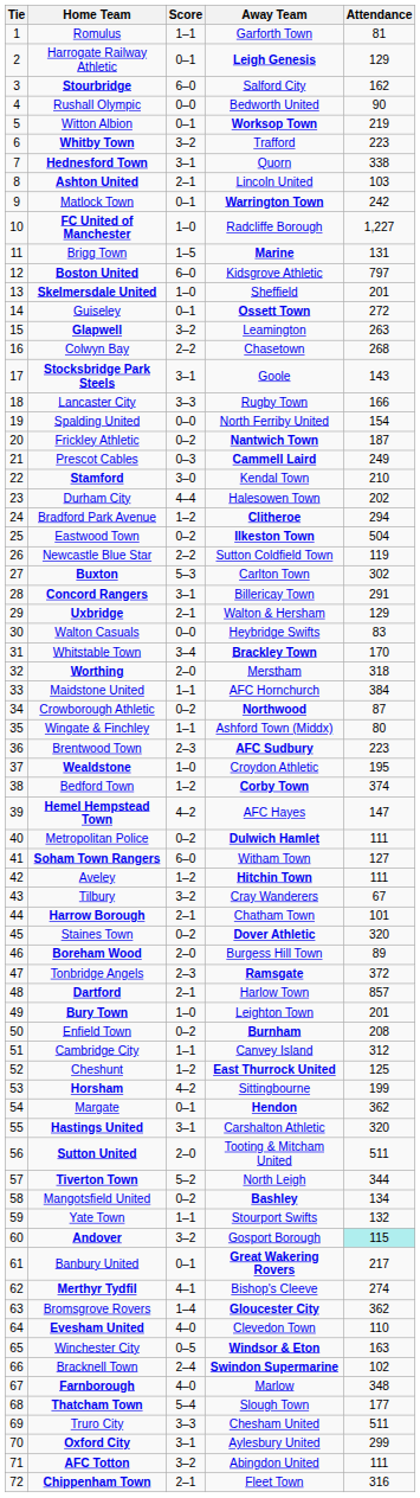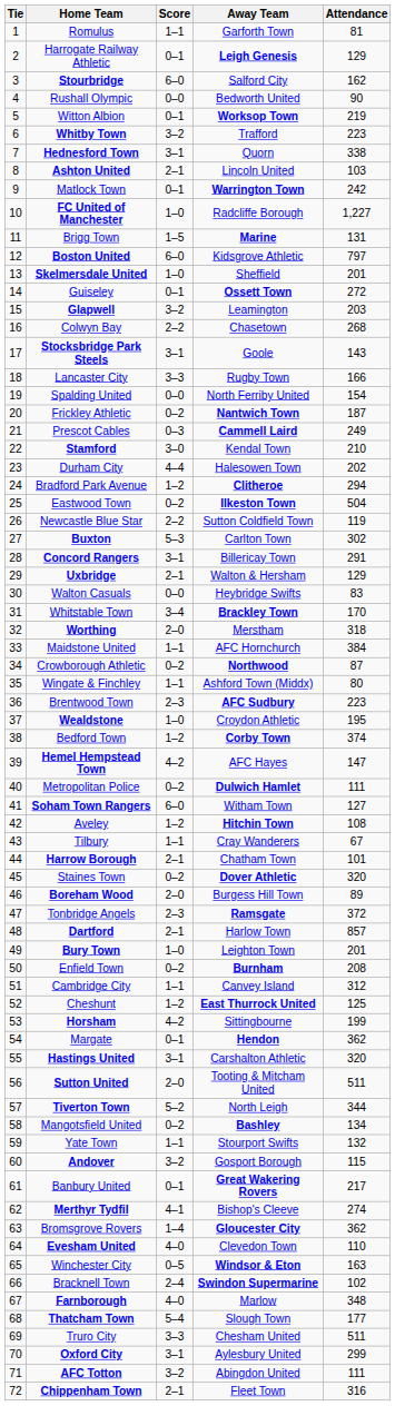 <table class="wikitable" style="text-align:center;">
 <tr>
 <th width=20>Tie</th>
 <th width=175>Home Team</th>
 <th width=20>Score</th>
 <th width=175>Away Team</th>
 <th width=20>Attendance</th>
 </tr>
 <tr>
 <td>1</td>
 <td><a href='#'>Romulus</a></td>
 <td>1–1</td>
 <td><a href='#'>Garforth Town</a></td>
 <td>81</td>
 </tr>
 <tr>
 <td>2</td>
 <td><a href='#'>Harrogate Railway Athletic</a></td>
 <td>0–1</td>
 <td><strong><a href='#'>Leigh Genesis</a></strong></td>
 <td>129</td>
 </tr>
 <tr>
 <td>3</td>
 <td><strong><a href='#'>Stourbridge</a></strong></td>
 <td>6–0</td>
 <td><a href='#'>Salford City</a></td>
 <td>162</td>
 </tr>
 <tr>
 <td>4</td>
 <td><a href='#'>Rushall Olympic</a></td>
 <td>0–0</td>
 <td><a href='#'>Bedworth United</a></td>
 <td>90</td>
 </tr>
 <tr>
 <td>5</td>
 <td><a href='#'>Witton Albion</a></td>
 <td>0–1</td>
 <td><strong><a href='#'>Worksop Town</a></strong></td>
 <td>219</td>
 </tr>
 <tr>
 <td>6</td>
 <td><strong><a href='#'>Whitby Town</a></strong></td>
 <td>3–2</td>
 <td><a href='#'>Trafford</a></td>
 <td>223</td>
 </tr>
 <tr>
 <td>7</td>
 <td><strong><a href='#'>Hednesford Town</a></strong></td>
 <td>3–1</td>
 <td><a href='#'>Quorn</a></td>
 <td>338</td>
 </tr>
 <tr>
 <td>8</td>
 <td><strong><a href='#'>Ashton United</a></strong></td>
 <td>2–1</td>
 <td><a href='#'>Lincoln United</a></td>
 <td>103</td>
 </tr>
 <tr>
 <td>9</td>
 <td><a href='#'>Matlock Town</a></td>
 <td>0–1</td>
 <td><strong><a href='#'>Warrington Town</a></strong></td>
 <td>242</td>
 </tr>
 <tr>
 <td>10</td>
 <td><strong><a href='#'>FC United of Manchester</a></strong></td>
 <td>1–0</td>
 <td><a href='#'>Radcliffe Borough</a></td>
 <td>1,227</td>
 </tr>
 <tr>
 <td>11</td>
 <td><a href='#'>Brigg Town</a></td>
 <td>1–5</td>
 <td><strong><a href='#'>Marine</a></strong></td>
 <td>131</td>
 </tr>
 <tr>
 <td>12</td>
 <td><strong><a href='#'>Boston United</a></strong></td>
 <td>6–0</td>
 <td><a href='#'>Kidsgrove Athletic</a></td>
 <td>797</td>
 </tr>
 <tr>
 <td>13</td>
 <td><strong><a href='#'>Skelmersdale United</a></strong></td>
 <td>1–0</td>
 <td><a href='#'>Sheffield</a></td>
 <td>201</td>
 </tr>
 <tr>
 <td>14</td>
 <td><a href='#'>Guiseley</a></td>
 <td>0–1</td>
 <td><strong><a href='#'>Ossett Town</a></strong></td>
 <td>272</td>
 </tr>
 <tr>
 <td>15</td>
 <td><strong><a href='#'>Glapwell</a></strong></td>
 <td>3–2</td>
 <td><a href='#'>Leamington</a></td>
-<td>263</td>
+<td>203</td>
 </tr>
 <tr>
 <td>16</td>
 <td><a href='#'>Colwyn Bay</a></td>
 <td>2–2</td>
 <td><a href='#'>Chasetown</a></td>
 <td>268</td>
 </tr>
 <tr>
 <td>17</td>
 <td><strong><a href='#'>Stocksbridge Park Steels</a></strong></td>
 <td>3–1</td>
 <td><a href='#'>Goole</a></td>
 <td>143</td>
 </tr>
 <tr>
 <td>18</td>
 <td><a href='#'>Lancaster City</a></td>
 <td>3–3</td>
 <td><a href='#'>Rugby Town</a></td>
 <td>166</td>
 </tr>
 <tr>
 <td>19</td>
 <td><a href='#'>Spalding United</a></td>
 <td>0–0</td>
 <td><a href='#'>North Ferriby United</a></td>
 <td>154</td>
 </tr>
 <tr>
 <td>20</td>
 <td><a href='#'>Frickley Athletic</a></td>
 <td>0–2</td>
 <td><strong><a href='#'>Nantwich Town</a></strong></td>
 <td>187</td>
 </tr>
 <tr>
 <td>21</td>
 <td><a href='#'>Prescot Cables</a></td>
 <td>0–3</td>
 <td><strong><a href='#'>Cammell Laird</a></strong></td>
 <td>249</td>
 </tr>
 <tr>
 <td>22</td>
 <td><strong><a href='#'>Stamford</a></strong></td>
 <td>3–0</td>
 <td><a href='#'>Kendal Town</a></td>
 <td>210</td>
 </tr>
 <tr>
 <td>23</td>
 <td><a href='#'>Durham City</a></td>
 <td>4–4</td>
 <td><a href='#'>Halesowen Town</a></td>
 <td>202</td>
 </tr>
 <tr>
 <td>24</td>
 <td><a href='#'>Bradford Park Avenue</a></td>
 <td>1–2</td>
 <td><strong><a href='#'>Clitheroe</a></strong></td>
 <td>294</td>
 </tr>
 <tr>
 <td>25</td>
 <td><a href='#'>Eastwood Town</a></td>
 <td>0–2</td>
 <td><strong><a href='#'>Ilkeston Town</a></strong></td>
 <td>504</td>
 </tr>
 <tr>
 <td>26</td>
 <td><a href='#'>Newcastle Blue Star</a></td>
 <td>2–2</td>
 <td><a href='#'>Sutton Coldfield Town</a></td>
 <td>119</td>
 </tr>
 <tr>
 <td>27</td>
 <td><strong><a href='#'>Buxton</a></strong></td>
 <td>5–3</td>
 <td><a href='#'>Carlton Town</a></td>
 <td>302</td>
 </tr>
 <tr>
 <td>28</td>
 <td><strong><a href='#'>Concord Rangers</a></strong></td>
 <td>3–1</td>
 <td><a href='#'>Billericay Town</a></td>
 <td>291</td>
 </tr>
 <tr>
 <td>29</td>
 <td><strong><a href='#'>Uxbridge</a></strong></td>
 <td>2–1</td>
 <td><a href='#'>Walton & Hersham</a></td>
 <td>129</td>
 </tr>
 <tr>
 <td>30</td>
 <td><a href='#'>Walton Casuals</a></td>
 <td>0–0</td>
 <td><a href='#'>Heybridge Swifts</a></td>
 <td>83</td>
 </tr>
 <tr>
 <td>31</td>
 <td><a href='#'>Whitstable Town</a></td>
 <td>3–4</td>
 <td><strong><a href='#'>Brackley Town</a></strong></td>
 <td>170</td>
 </tr>
 <tr>
 <td>32</td>
 <td><strong><a href='#'>Worthing</a></strong></td>
 <td>2–0</td>
 <td><a href='#'>Merstham</a></td>
 <td>318</td>
 </tr>
 <tr>
 <td>33</td>
 <td><a href='#'>Maidstone United</a></td>
 <td>1–1</td>
 <td><a href='#'>AFC Hornchurch</a></td>
 <td>384</td>
 </tr>
 <tr>
 <td>34</td>
 <td><a href='#'>Crowborough Athletic</a></td>
 <td>0–2</td>
 <td><strong><a href='#'>Northwood</a></strong></td>
 <td>87</td>
 </tr>
 <tr>
 <td>35</td>
 <td><a href='#'>Wingate & Finchley</a></td>
 <td>1–1</td>
 <td><a href='#'>Ashford Town (Middx)</a></td>
 <td>80</td>
 </tr>
 <tr>
 <td>36</td>
 <td><a href='#'>Brentwood Town</a></td>
 <td>2–3</td>
 <td><strong><a href='#'>AFC Sudbury</a></strong></td>
 <td>223</td>
 </tr>
 <tr>
 <td>37</td>
 <td><strong><a href='#'>Wealdstone</a></strong></td>
 <td>1–0</td>
 <td><a href='#'>Croydon Athletic</a></td>
 <td>195</td>
 </tr>
 <tr>
 <td>38</td>
 <td><a href='#'>Bedford Town</a></td>
 <td>1–2</td>
 <td><strong><a href='#'>Corby Town</a></strong></td>
 <td>374</td>
 </tr>
 <tr>
 <td>39</td>
 <td><strong><a href='#'>Hemel Hempstead Town</a></strong></td>
 <td>4–2</td>
 <td><a href='#'>AFC Hayes</a></td>
 <td>147</td>
 </tr>
 <tr>
 <td>40</td>
 <td><a href='#'>Metropolitan Police</a></td>
 <td>0–2</td>
 <td><strong><a href='#'>Dulwich Hamlet</a></strong></td>
 <td>111</td>
 </tr>
 <tr>
 <td>41</td>
 <td><strong><a href='#'>Soham Town Rangers</a></strong></td>
 <td>6–0</td>
 <td><a href='#'>Witham Town</a></td>
 <td>127</td>
 </tr>
 <tr>
 <td>42</td>
 <td><a href='#'>Aveley</a></td>
 <td>1–2</td>
 <td><strong><a href='#'>Hitchin Town</a></strong></td>
-<td>111</td>
+<td>108</td>
 </tr>
 <tr>
 <td>43</td>
 <td><a href='#'>Tilbury</a></td>
-<td>3–2</td>
+<td>1–1</td>
 <td><a href='#'>Cray Wanderers</a></td>
 <td>67</td>
 </tr>
 <tr>
 <td>44</td>
 <td><strong><a href='#'>Harrow Borough</a></strong></td>
 <td>2–1</td>
 <td><a href='#'>Chatham Town</a></td>
 <td>101</td>
 </tr>
 <tr>
 <td>45</td>
 <td><a href='#'>Staines Town</a></td>
 <td>0–2</td>
 <td><strong><a href='#'>Dover Athletic</a></strong></td>
 <td>320</td>
 </tr>
 <tr>
 <td>46</td>
 <td><strong><a href='#'>Boreham Wood</a></strong></td>
 <td>2–0</td>
 <td><a href='#'>Burgess Hill Town</a></td>
 <td>89</td>
 </tr>
 <tr>
 <td>47</td>
 <td><a href='#'>Tonbridge Angels</a></td>
 <td>2–3</td>
 <td><strong><a href='#'>Ramsgate</a></strong></td>
 <td>372</td>
 </tr>
 <tr>
 <td>48</td>
 <td><strong><a href='#'>Dartford</a></strong></td>
 <td>2–1</td>
 <td><a href='#'>Harlow Town</a></td>
 <td>857</td>
 </tr>
 <tr>
 <td>49</td>
 <td><strong><a href='#'>Bury Town</a></strong></td>
 <td>1–0</td>
 <td><a href='#'>Leighton Town</a></td>
 <td>201</td>
 </tr>
 <tr>
 <td>50</td>
 <td><a href='#'>Enfield Town</a></td>
 <td>0–2</td>
 <td><strong><a href='#'>Burnham</a></strong></td>
 <td>208</td>
 </tr>
 <tr>
 <td>51</td>
 <td><a href='#'>Cambridge City</a></td>
 <td>1–1</td>
 <td><a href='#'>Canvey Island</a></td>
 <td>312</td>
 </tr>
 <tr>
 <td>52</td>
 <td><a href='#'>Cheshunt</a></td>
 <td>1–2</td>
 <td><strong><a href='#'>East Thurrock United</a></strong></td>
 <td>125</td>
 </tr>
 <tr>
 <td>53</td>
 <td><strong><a href='#'>Horsham</a></strong></td>
 <td>4–2</td>
 <td><a href='#'>Sittingbourne</a></td>
 <td>199</td>
 </tr>
 <tr>
 <td>54</td>
 <td><a href='#'>Margate</a></td>
 <td>0–1</td>
 <td><strong><a href='#'>Hendon</a></strong></td>
 <td>362</td>
 </tr>
 <tr>
 <td>55</td>
 <td><strong><a href='#'>Hastings United</a></strong></td>
 <td>3–1</td>
 <td><a href='#'>Carshalton Athletic</a></td>
 <td>320</td>
 </tr>
 <tr>
 <td>56</td>
 <td><strong><a href='#'>Sutton United</a></strong></td>
 <td>2–0</td>
 <td><a href='#'>Tooting & Mitcham United</a></td>
 <td>511</td>
 </tr>
 <tr>
 <td>57</td>
 <td><strong><a href='#'>Tiverton Town</a></strong></td>
 <td>5–2</td>
 <td><a href='#'>North Leigh</a></td>
 <td>344</td>
 </tr>
 <tr>
 <td>58</td>
 <td><a href='#'>Mangotsfield United</a></td>
 <td>0–2</td>
 <td><strong><a href='#'>Bashley</a></strong></td>
 <td>134</td>
 </tr>
 <tr>
 <td>59</td>
 <td><a href='#'>Yate Town</a></td>
 <td>1–1</td>
 <td><a href='#'>Stourport Swifts</a></td>
 <td>132</td>
 </tr>
 <tr>
 <td>60</td>
 <td><strong><a href='#'>Andover</a></strong></td>
 <td>3–2</td>
 <td><a href='#'>Gosport Borough</a></td>
-<td style="background: paleturquoise;">115</td>
+<td>115</td>
 </tr>
 <tr>
 <td>61</td>
 <td><a href='#'>Banbury United</a></td>
 <td>0–1</td>
 <td><strong><a href='#'>Great Wakering Rovers</a></strong></td>
 <td>217</td>
 </tr>
 <tr>
 <td>62</td>
 <td><strong><a href='#'>Merthyr Tydfil</a></strong></td>
 <td>4–1</td>
 <td><a href='#'>Bishop's Cleeve</a></td>
 <td>274</td>
 </tr>
 <tr>
 <td>63</td>
 <td><a href='#'>Bromsgrove Rovers</a></td>
 <td>1–4</td>
 <td><strong><a href='#'>Gloucester City</a></strong></td>
 <td>362</td>
 </tr>
 <tr>
 <td>64</td>
 <td><strong><a href='#'>Evesham United</a></strong></td>
 <td>4–0</td>
 <td><a href='#'>Clevedon Town</a></td>
 <td>110</td>
 </tr>
 <tr>
 <td>65</td>
 <td><a href='#'>Winchester City</a></td>
 <td>0–5</td>
 <td><strong><a href='#'>Windsor & Eton</a></strong></td>
 <td>163</td>
 </tr>
 <tr>
 <td>66</td>
 <td><a href='#'>Bracknell Town</a></td>
 <td>2–4</td>
 <td><strong><a href='#'>Swindon Supermarine</a></strong></td>
 <td>102</td>
 </tr>
 <tr>
 <td>67</td>
 <td><strong><a href='#'>Farnborough</a></strong></td>
 <td>4–0</td>
 <td><a href='#'>Marlow</a></td>
 <td>348</td>
 </tr>
 <tr>
 <td>68</td>
 <td><strong><a href='#'>Thatcham Town</a></strong></td>
 <td>5–4</td>
 <td><a href='#'>Slough Town</a></td>
 <td>177</td>
 </tr>
 <tr>
 <td>69</td>
 <td><a href='#'>Truro City</a></td>
 <td>3–3</td>
 <td><a href='#'>Chesham United</a></td>
 <td>511</td>
 </tr>
 <tr>
 <td>70</td>
 <td><strong><a href='#'>Oxford City</a></strong></td>
 <td>3–1</td>
 <td><a href='#'>Aylesbury United</a></td>
 <td>299</td>
 </tr>
 <tr>
 <td>71</td>
 <td><strong><a href='#'>AFC Totton</a></strong></td>
 <td>3–2</td>
 <td><a href='#'>Abingdon United</a></td>
 <td>111</td>
 </tr>
 <tr>
 <td>72</td>
 <td><strong><a href='#'>Chippenham Town</a></strong></td>
 <td>2–1</td>
 <td><a href='#'>Fleet Town</a></td>
 <td>316</td>
 </tr>
 </table>
